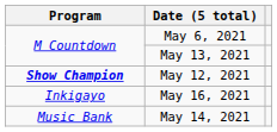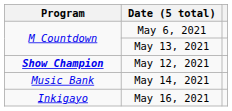 <table class="wikitable sortable" style="text-align:center;">
 <tr>
 <th style="width:140px;">Program</th>
 <th style="width:120px;">Date (5 total)</th>
 <th class="unsortable"></th>
 </tr>
 <tr>
 <td rowspan="2"><em><a href='#'>M Countdown</a></em></td>
 <td>May 6, 2021</td>
 <td></td>
 </tr>
 <tr>
 <td>May 13, 2021</td>
 <td></td>
 </tr>
 <tr>
 <td><strong><em><a href='#'>Show Champion</a></em></strong></td>
 <td>May 12, 2021</td>
 <td></td>
 </tr>
 <tr>
+<td><em><a href='#'>Music Bank</a></em></td>
+<td>May 14, 2021</td>
+<td></td>
+</tr>
+<tr>
 <td><em><a href='#'>Inkigayo</a></em></td>
 <td>May 16, 2021</td>
 <td></td>
 </tr>
-<tr>
-<td><em><a href='#'>Music Bank</a></em></td>
-<td>May 14, 2021</td>
-<td></td>
-</tr>
 </table>
